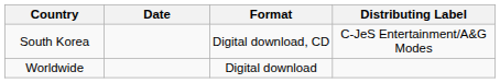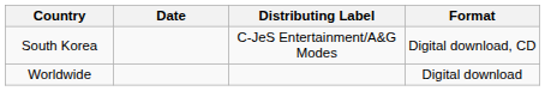 <table class="wikitable">
 <tr>
 <th width="120px">Country</th>
 <th width="127px">Date</th>
+<th width="200px">Distributing Label</th>
 <th width="150px">Format</th>
-<th width="200px">Distributing Label</th>
 </tr>
 <tr>
 <td rowspan="1" align="center">South Korea</td>
 <td align="center"></td>
+<td rowspan="1" align="center">C-JeS Entertainment/A&G Modes</td>
 <td align="center">Digital download, CD</td>
-<td rowspan="1" align="center">C-JeS Entertainment/A&G Modes</td>
 </tr>
 <tr>
 <td rowspan="1" align="center">Worldwide</td>
 <td align="center"></td>
+<td rowspan="1" align="center"></td>
 <td align="center">Digital download</td>
-<td rowspan="1" align="center"></td>
 </tr>
 </table>
